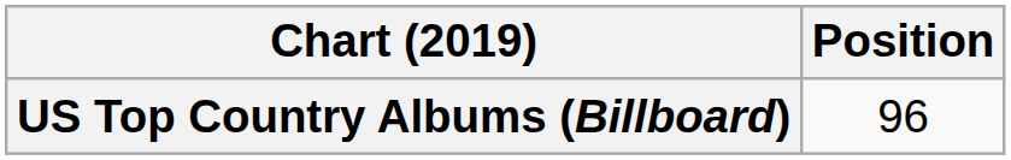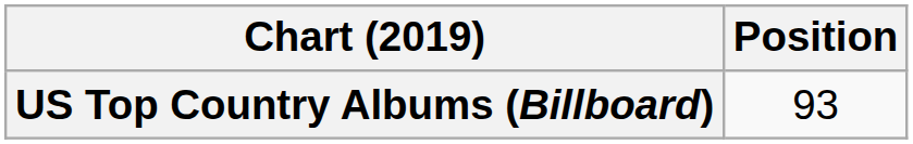 <table class="wikitable plainrowheaders" style="text-align:center">
 <tr>
 <th scope="col">Chart (2019)</th>
 <th scope="col">Position</th>
 </tr>
 <tr>
 <th scope="row">US Top Country Albums (<em>Billboard</em>)</th>
-<td>96</td>
+<td>93</td>
 </tr>
 </table>
